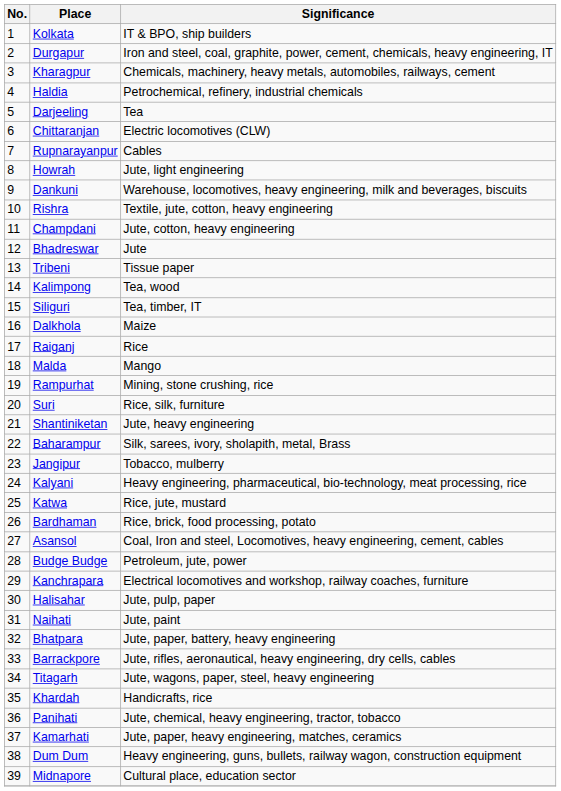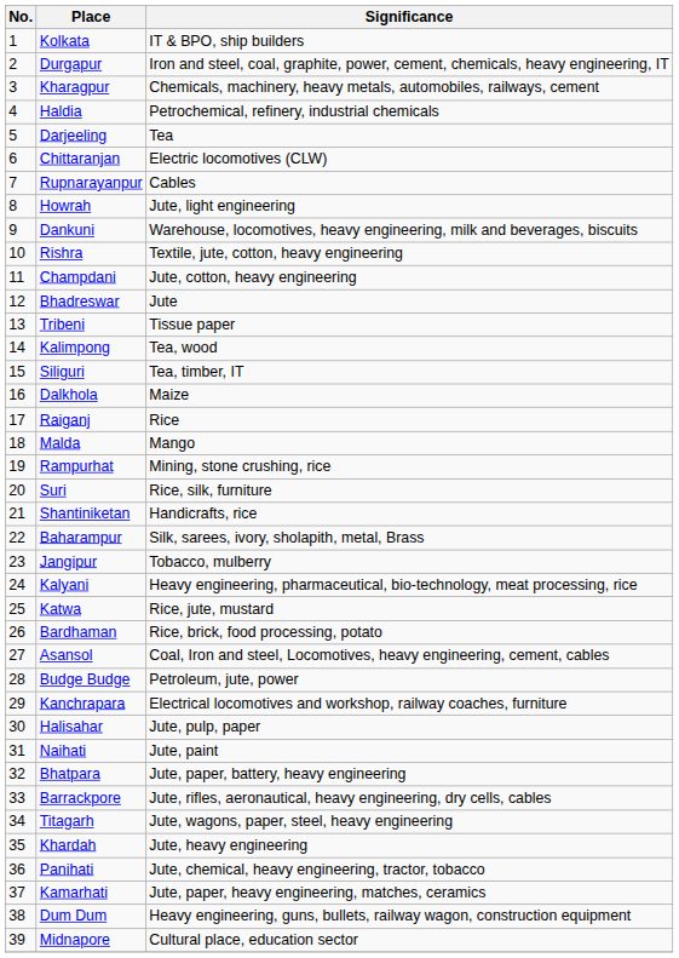 <table class="wikitable sortable">
 <tr>
 <th>No.</th>
 <th>Place</th>
 <th>Significance</th>
 </tr>
 <tr>
 <td>1</td>
 <td><a href='#'>Kolkata</a></td>
 <td>IT & BPO, ship builders</td>
 </tr>
 <tr>
 <td>2</td>
 <td><a href='#'>Durgapur</a></td>
 <td>Iron and steel, coal, graphite, power, cement, chemicals, heavy engineering, IT</td>
 </tr>
 <tr>
 <td>3</td>
 <td><a href='#'>Kharagpur</a></td>
 <td>Chemicals, machinery, heavy metals, automobiles, railways, cement</td>
 </tr>
 <tr>
 <td>4</td>
 <td><a href='#'>Haldia</a></td>
 <td>Petrochemical, refinery, industrial chemicals</td>
 </tr>
 <tr>
 <td>5</td>
 <td><a href='#'>Darjeeling</a></td>
 <td>Tea</td>
 </tr>
 <tr>
 <td>6</td>
 <td><a href='#'>Chittaranjan</a></td>
 <td>Electric locomotives (CLW)</td>
 </tr>
 <tr>
 <td>7</td>
 <td><a href='#'>Rupnarayanpur</a></td>
 <td>Cables</td>
 </tr>
 <tr>
 <td>8</td>
 <td><a href='#'>Howrah</a></td>
 <td>Jute, light engineering</td>
 </tr>
 <tr>
 <td>9</td>
 <td><a href='#'>Dankuni</a></td>
 <td>Warehouse, locomotives, heavy engineering, milk and beverages, biscuits</td>
 </tr>
 <tr>
 <td>10</td>
 <td><a href='#'>Rishra</a></td>
 <td>Textile, jute, cotton, heavy engineering</td>
 </tr>
 <tr>
 <td>11</td>
 <td><a href='#'>Champdani</a></td>
 <td>Jute, cotton, heavy engineering</td>
 </tr>
 <tr>
 <td>12</td>
 <td><a href='#'>Bhadreswar</a></td>
 <td>Jute</td>
 </tr>
 <tr>
 <td>13</td>
 <td><a href='#'>Tribeni</a></td>
 <td>Tissue paper</td>
 </tr>
 <tr>
 <td>14</td>
 <td><a href='#'>Kalimpong</a></td>
 <td>Tea, wood</td>
 </tr>
 <tr>
 <td>15</td>
 <td><a href='#'>Siliguri</a></td>
 <td>Tea, timber, IT</td>
 </tr>
 <tr>
 <td>16</td>
 <td><a href='#'>Dalkhola</a></td>
 <td>Maize</td>
 </tr>
 <tr>
 <td>17</td>
 <td><a href='#'>Raiganj</a></td>
 <td>Rice</td>
 </tr>
 <tr>
 <td>18</td>
 <td><a href='#'>Malda</a></td>
 <td>Mango</td>
 </tr>
 <tr>
 <td>19</td>
 <td><a href='#'>Rampurhat</a></td>
 <td>Mining, stone crushing, rice</td>
 </tr>
 <tr>
 <td>20</td>
 <td><a href='#'>Suri</a></td>
 <td>Rice, silk, furniture</td>
 </tr>
 <tr>
 <td>21</td>
 <td><a href='#'>Shantiniketan</a></td>
-<td>Jute, heavy engineering</td>
+<td>Handicrafts, rice</td>
 </tr>
 <tr>
 <td>22</td>
 <td><a href='#'>Baharampur</a></td>
 <td>Silk, sarees, ivory, sholapith, metal, Brass</td>
 </tr>
 <tr>
 <td>23</td>
 <td><a href='#'>Jangipur</a></td>
 <td>Tobacco, mulberry</td>
 </tr>
 <tr>
 <td>24</td>
 <td><a href='#'>Kalyani</a></td>
 <td>Heavy engineering, pharmaceutical, bio-technology, meat processing, rice</td>
 </tr>
 <tr>
 <td>25</td>
 <td><a href='#'>Katwa</a></td>
 <td>Rice, jute, mustard</td>
 </tr>
 <tr>
 <td>26</td>
 <td><a href='#'>Bardhaman</a></td>
 <td>Rice, brick, food processing, potato</td>
 </tr>
 <tr>
 <td>27</td>
 <td><a href='#'>Asansol</a></td>
 <td>Coal, Iron and steel, Locomotives, heavy engineering, cement, cables</td>
 </tr>
 <tr>
 <td>28</td>
 <td><a href='#'>Budge Budge</a></td>
 <td>Petroleum, jute, power</td>
 </tr>
 <tr>
 <td>29</td>
 <td><a href='#'>Kanchrapara</a></td>
 <td>Electrical locomotives and workshop, railway coaches, furniture</td>
 </tr>
 <tr>
 <td>30</td>
 <td><a href='#'>Halisahar</a></td>
 <td>Jute, pulp, paper</td>
 </tr>
 <tr>
 <td>31</td>
 <td><a href='#'>Naihati</a></td>
 <td>Jute, paint</td>
 </tr>
 <tr>
 <td>32</td>
 <td><a href='#'>Bhatpara</a></td>
 <td>Jute, paper, battery, heavy engineering</td>
 </tr>
 <tr>
 <td>33</td>
 <td><a href='#'>Barrackpore</a></td>
 <td>Jute, rifles, aeronautical, heavy engineering, dry cells, cables</td>
 </tr>
 <tr>
 <td>34</td>
 <td><a href='#'>Titagarh</a></td>
 <td>Jute, wagons, paper, steel, heavy engineering</td>
 </tr>
 <tr>
 <td>35</td>
 <td><a href='#'>Khardah</a></td>
-<td>Handicrafts, rice</td>
+<td>Jute, heavy engineering</td>
 </tr>
 <tr>
 <td>36</td>
 <td><a href='#'>Panihati</a></td>
 <td>Jute, chemical, heavy engineering, tractor, tobacco</td>
 </tr>
 <tr>
 <td>37</td>
 <td><a href='#'>Kamarhati</a></td>
 <td>Jute, paper, heavy engineering, matches, ceramics</td>
 </tr>
 <tr>
 <td>38</td>
 <td><a href='#'>Dum Dum</a></td>
 <td>Heavy engineering, guns, bullets, railway wagon, construction equipment</td>
 </tr>
 <tr>
 <td>39</td>
 <td><a href='#'>Midnapore</a></td>
 <td>Cultural place, education sector</td>
 </tr>
 <tr>
 </tr>
 </table>
